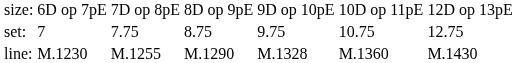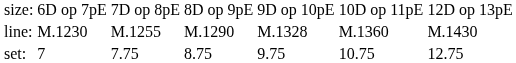 <table style="margin-left:40px;">
 <tr>
 <td>size:</td>
 <td>6D op 7pE</td>
 <td>7D op 8pE</td>
 <td>8D op 9pE</td>
 <td>9D op 10pE</td>
 <td>10D op 11pE</td>
 <td>12D op 13pE</td>
 </tr>
 <tr>
+<td>line:</td>
+<td>M.1230</td>
+<td>M.1255</td>
+<td>M.1290</td>
+<td>M.1328</td>
+<td>M.1360</td>
+<td>M.1430</td>
+</tr>
+<tr>
 <td>set:</td>
 <td>7</td>
 <td>7.75</td>
 <td>8.75</td>
 <td>9.75</td>
 <td>10.75</td>
 <td>12.75</td>
 </tr>
-<tr>
-<td>line:</td>
-<td>M.1230</td>
-<td>M.1255</td>
-<td>M.1290</td>
-<td>M.1328</td>
-<td>M.1360</td>
-<td>M.1430</td>
-</tr>
 </table>
